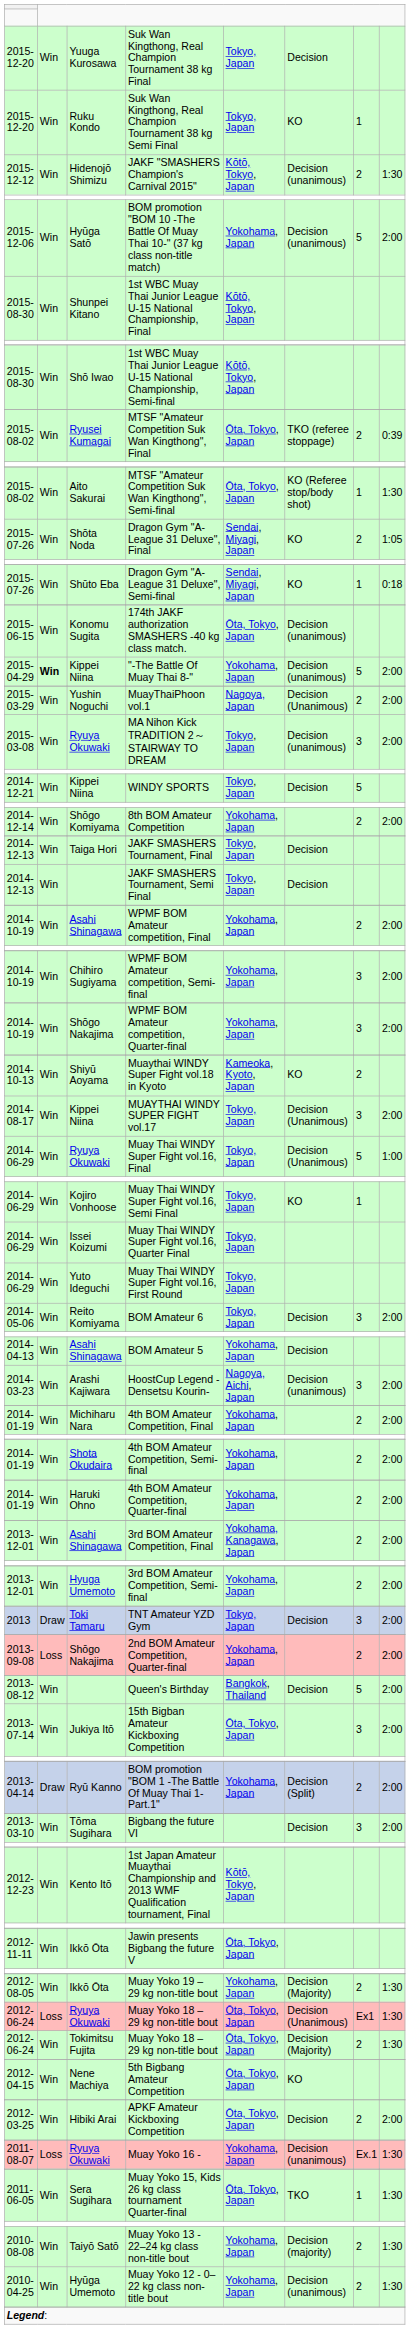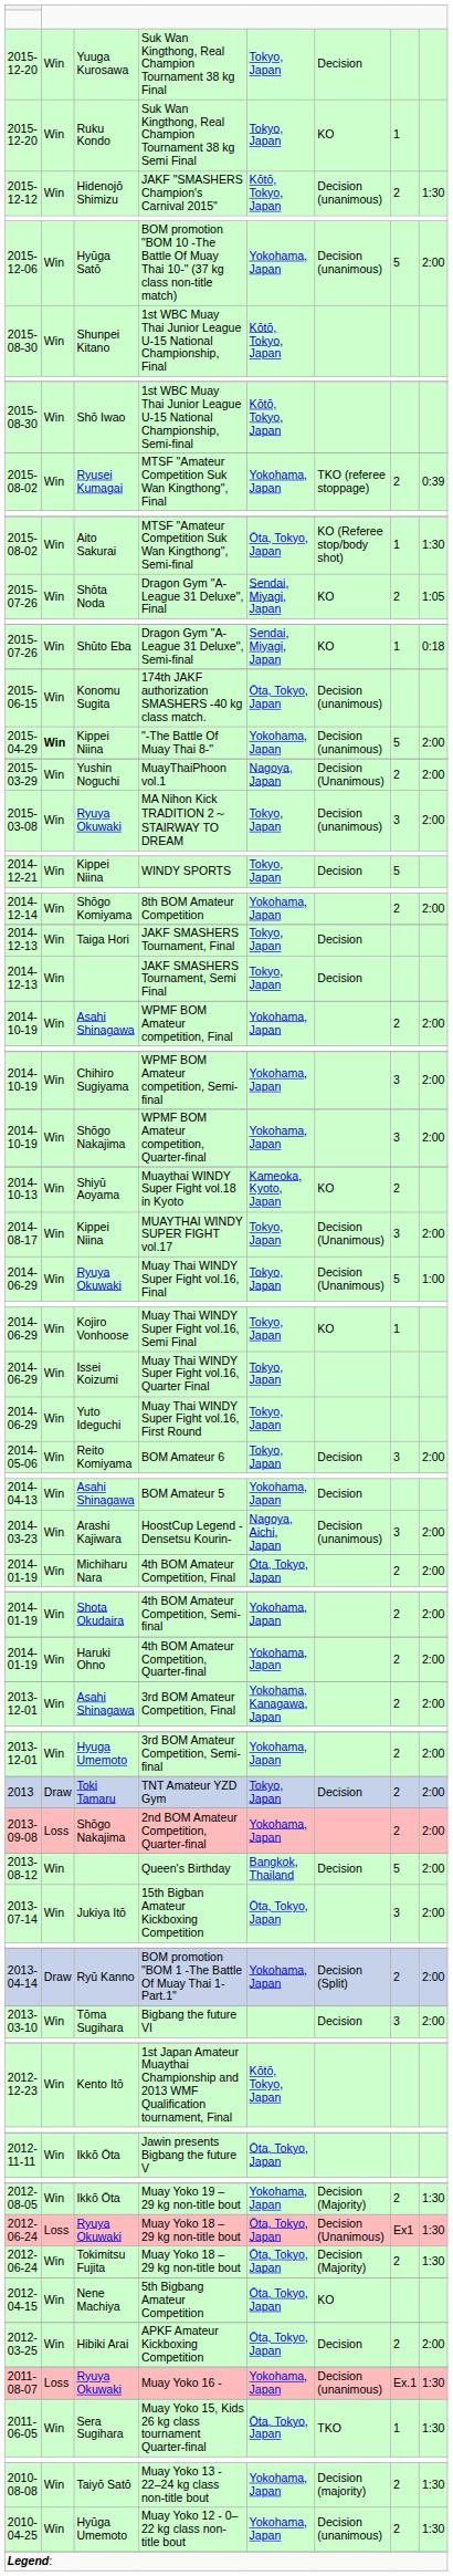 <table class="wikitable mw-collapsible mw-collapsed">
 <tr>
 <th></th>
 </tr>
 <tr>
 <td><br></td>
 </tr>
 <tr style="background:#cfc;">
 <td>2015-12-20</td>
 <td>Win</td>
 <td align=left> Yuuga Kurosawa</td>
 <td>Suk Wan Kingthong, Real Champion Tournament 38 kg Final</td>
 <td><a href='#'>Tokyo, Japan</a></td>
 <td>Decision</td>
 <td></td>
 <td></td>
 </tr>
 <tr style="background:#cfc;">
 <td>2015-12-20</td>
 <td>Win</td>
 <td align=left> Ruku Kondo</td>
 <td>Suk Wan Kingthong, Real Champion Tournament 38 kg Semi Final</td>
 <td><a href='#'>Tokyo, Japan</a></td>
 <td>KO</td>
 <td>1</td>
 <td></td>
 </tr>
 <tr style="background:#cfc;">
 <td>2015-12-12</td>
 <td>Win</td>
 <td align=left> Hidenojō Shimizu</td>
 <td>JAKF "SMASHERS Champion's Carnival 2015"</td>
 <td><a href='#'>Kōtō, Tokyo</a>, <a href='#'>Japan</a></td>
 <td>Decision (unanimous)</td>
 <td>2</td>
 <td>1:30</td>
 </tr>
 <tr>
 <th style=background:white colspan=9></th>
 </tr>
 <tr style="background:#cfc;">
 <td>2015-12-06</td>
 <td>Win</td>
 <td align=left> Hyūga Satō</td>
 <td>BOM promotion "BOM 10 -The Battle Of Muay Thai 10-" (37 kg class non-title match)</td>
 <td><a href='#'>Yokohama</a>, <a href='#'>Japan</a></td>
 <td>Decision (unanimous)</td>
 <td>5</td>
 <td>2:00</td>
 </tr>
 <tr style="background:#cfc;">
 <td>2015-08-30</td>
 <td>Win</td>
 <td align=left> Shunpei Kitano</td>
 <td>1st WBC Muay Thai Junior League U-15 National Championship, Final</td>
 <td><a href='#'>Kōtō, Tokyo</a>, <a href='#'>Japan</a></td>
 <td></td>
 <td></td>
 <td></td>
 </tr>
 <tr>
 <th style=background:white colspan=9></th>
 </tr>
 <tr>
 </tr>
 <tr style="background:#cfc;">
 <td>2015-08-30</td>
 <td>Win</td>
 <td align=left> Shō Iwao</td>
 <td>1st WBC Muay Thai Junior League U-15 National Championship, Semi-final</td>
 <td><a href='#'>Kōtō, Tokyo</a>, <a href='#'>Japan</a></td>
 <td></td>
 <td></td>
 <td></td>
 </tr>
 <tr>
 </tr>
 <tr style="background:#cfc;">
 <td>2015-08-02</td>
 <td>Win</td>
 <td align=left> <a href='#'>Ryusei Kumagai</a></td>
 <td>MTSF "Amateur Competition Suk Wan Kingthong", Final</td>
-<td><a href='#'>Ōta, Tokyo</a>, <a href='#'>Japan</a></td>
+<td><a href='#'>Yokohama</a>, <a href='#'>Japan</a></td>
 <td>TKO (referee stoppage)</td>
 <td>2</td>
 <td>0:39</td>
 </tr>
 <tr>
 <th style=background:white colspan=9></th>
 </tr>
 <tr>
 </tr>
 <tr style="background:#cfc;">
 <td>2015-08-02</td>
 <td>Win</td>
 <td align=left> Aito Sakurai</td>
 <td>MTSF "Amateur Competition Suk Wan Kingthong", Semi-final</td>
 <td><a href='#'>Ōta, Tokyo</a>, <a href='#'>Japan</a></td>
 <td>KO (Referee stop/body shot)</td>
 <td>1</td>
 <td>1:30</td>
 </tr>
 <tr style="background:#cfc;">
 <td>2015-07-26</td>
 <td>Win</td>
 <td align=left> Shōta Noda</td>
 <td>Dragon Gym "A-League 31 Deluxe", Final</td>
 <td><a href='#'>Sendai</a>, <a href='#'>Miyagi</a>, <a href='#'>Japan</a></td>
 <td>KO</td>
 <td>2</td>
 <td>1:05</td>
 </tr>
 <tr>
 <th style=background:white colspan=9></th>
 </tr>
 <tr>
 </tr>
 <tr style="background:#cfc;">
 <td>2015-07-26</td>
 <td>Win</td>
 <td align=left> Shūto Eba</td>
 <td>Dragon Gym "A-League 31 Deluxe", Semi-final</td>
 <td><a href='#'>Sendai</a>, <a href='#'>Miyagi</a>, <a href='#'>Japan</a></td>
 <td>KO</td>
 <td>1</td>
 <td>0:18</td>
 </tr>
 <tr>
 </tr>
 <tr style="background:#cfc;">
 <td>2015-06-15</td>
 <td>Win</td>
 <td align=left> Konomu Sugita</td>
 <td>174th JAKF authorization SMASHERS -40 kg class match.</td>
 <td><a href='#'>Ōta, Tokyo</a>, <a href='#'>Japan</a></td>
 <td>Decision (unanimous)</td>
 <td></td>
 <td></td>
 </tr>
 <tr style="background:#cfc;">
 <td>2015-04-29</td>
 <td><strong>Win</strong></td>
 <td align=left> Kippei Niina</td>
 <td>"-The Battle Of Muay Thai 8-"</td>
 <td><a href='#'>Yokohama</a>, <a href='#'>Japan</a></td>
 <td>Decision (unanimous)</td>
 <td>5</td>
 <td>2:00</td>
 </tr>
 <tr>
 </tr>
 <tr style="background:#cfc;">
 <td>2015-03-29</td>
 <td>Win</td>
 <td align=left> Yushin Noguchi</td>
 <td>MuayThaiPhoon vol.1</td>
 <td><a href='#'>Nagoya, Japan</a></td>
 <td>Decision (Unanimous)</td>
 <td>2</td>
 <td>2:00</td>
 </tr>
 <tr style="background:#cfc;">
 <td>2015-03-08</td>
 <td>Win</td>
 <td align=left> <a href='#'>Ryuya Okuwaki</a></td>
 <td>MA Nihon Kick TRADITION 2～STAIRWAY TO DREAM</td>
 <td><a href='#'>Tokyo</a>, <a href='#'>Japan</a></td>
 <td>Decision (unanimous)</td>
 <td>3</td>
 <td>2:00</td>
 </tr>
 <tr>
 <th style=background:white colspan=9></th>
 </tr>
 <tr style="background:#cfc;">
 <td>2014-12-21</td>
 <td>Win</td>
 <td align=left> Kippei Niina</td>
 <td>WINDY SPORTS</td>
 <td><a href='#'>Tokyo</a>, <a href='#'>Japan</a></td>
 <td>Decision</td>
 <td>5</td>
 <td></td>
 </tr>
 <tr>
 <th style=background:white colspan=9></th>
 </tr>
 <tr style="background:#cfc;">
 <td>2014-12-14</td>
 <td>Win</td>
 <td align=left> Shōgo Komiyama</td>
 <td>8th BOM Amateur Competition </td>
 <td><a href='#'>Yokohama</a>, <a href='#'>Japan</a></td>
 <td></td>
 <td>2</td>
 <td>2:00</td>
 </tr>
 <tr>
 </tr>
 <tr style="background:#cfc;">
 <td>2014-12-13</td>
 <td>Win</td>
 <td align=left> Taiga Hori</td>
 <td>JAKF SMASHERS Tournament, Final</td>
 <td><a href='#'>Tokyo</a>, <a href='#'>Japan</a></td>
 <td>Decision</td>
 <td></td>
 <td></td>
 </tr>
 <tr style="background:#cfc;">
 <td>2014-12-13</td>
 <td>Win</td>
 <td align=left></td>
 <td>JAKF SMASHERS Tournament, Semi Final</td>
 <td><a href='#'>Tokyo</a>, <a href='#'>Japan</a></td>
 <td>Decision</td>
 <td></td>
 <td></td>
 </tr>
 <tr>
 </tr>
 <tr style="background:#cfc;">
 <td>2014-10-19</td>
 <td>Win</td>
 <td align=left> <a href='#'>Asahi Shinagawa</a></td>
 <td>WPMF BOM Amateur competition, Final</td>
 <td><a href='#'>Yokohama</a>, <a href='#'>Japan</a></td>
 <td></td>
 <td>2</td>
 <td>2:00</td>
 </tr>
 <tr>
 <th style=background:white colspan=9></th>
 </tr>
 <tr>
 </tr>
 <tr style="background:#cfc;">
 <td>2014-10-19</td>
 <td>Win</td>
 <td align=left> Chihiro Sugiyama</td>
 <td>WPMF BOM Amateur competition, Semi-final</td>
 <td><a href='#'>Yokohama</a>, <a href='#'>Japan</a></td>
 <td></td>
 <td>3</td>
 <td>2:00</td>
 </tr>
 <tr>
 </tr>
 <tr>
 </tr>
 <tr style="background:#cfc;">
 <td>2014-10-19</td>
 <td>Win</td>
 <td align=left> Shōgo Nakajima</td>
 <td>WPMF BOM Amateur competition, Quarter-final</td>
 <td><a href='#'>Yokohama</a>, <a href='#'>Japan</a></td>
 <td></td>
 <td>3</td>
 <td>2:00</td>
 </tr>
 <tr>
 </tr>
 <tr>
 </tr>
 <tr style="background:#cfc;">
 <td>2014-10-13</td>
 <td>Win</td>
 <td align=left> Shiyū Aoyama</td>
 <td>Muaythai WINDY Super Fight vol.18 in Kyoto </td>
 <td><a href='#'>Kameoka</a>, <a href='#'>Kyoto</a>, <a href='#'>Japan</a></td>
 <td>KO</td>
 <td>2</td>
 <td></td>
 </tr>
 <tr style="background:#cfc;">
 <td>2014-08-17</td>
 <td>Win</td>
 <td align=left> Kippei Niina</td>
 <td>MUAYTHAI WINDY SUPER FIGHT vol.17</td>
 <td><a href='#'>Tokyo, Japan</a></td>
 <td>Decision (Unanimous)</td>
 <td>3</td>
 <td>2:00</td>
 </tr>
 <tr style="background:#cfc;">
 <td>2014-06-29</td>
 <td>Win</td>
 <td align="left"> <a href='#'>Ryuya Okuwaki</a></td>
 <td>Muay Thai WINDY Super Fight vol.16, Final</td>
 <td><a href='#'>Tokyo, Japan</a></td>
 <td>Decision (Unanimous)</td>
 <td>5</td>
 <td>1:00</td>
 </tr>
 <tr>
 <th style=background:white colspan=9></th>
 </tr>
 <tr style="background:#cfc;">
 <td>2014-06-29</td>
 <td>Win</td>
 <td align="left"> Kojiro Vonhoose</td>
 <td>Muay Thai WINDY Super Fight vol.16, Semi Final</td>
 <td><a href='#'>Tokyo, Japan</a></td>
 <td>KO</td>
 <td>1</td>
 <td></td>
 </tr>
 <tr style="background:#cfc;">
 <td>2014-06-29</td>
 <td>Win</td>
 <td align="left"> Issei Koizumi</td>
 <td>Muay Thai WINDY Super Fight vol.16, Quarter Final</td>
 <td><a href='#'>Tokyo, Japan</a></td>
 <td></td>
 <td></td>
 <td></td>
 </tr>
 <tr style="background:#cfc;">
 <td>2014-06-29</td>
 <td>Win</td>
 <td align="left"> Yuto Ideguchi</td>
 <td>Muay Thai WINDY Super Fight vol.16, First Round</td>
 <td><a href='#'>Tokyo, Japan</a></td>
 <td></td>
 <td></td>
 <td></td>
 </tr>
 <tr style="background:#cfc;">
 <td>2014-05-06</td>
 <td>Win</td>
 <td align=left> Reito Komiyama</td>
 <td>BOM Amateur 6</td>
 <td><a href='#'>Tokyo, Japan</a></td>
 <td>Decision</td>
 <td>3</td>
 <td>2:00</td>
 </tr>
 <tr>
 <th style=background:white colspan=9></th>
 </tr>
 <tr style="background:#cfc;">
 <td>2014-04-13</td>
 <td>Win</td>
 <td align=left> <a href='#'>Asahi Shinagawa</a></td>
 <td>BOM Amateur 5</td>
 <td><a href='#'>Yokohama</a>, <a href='#'>Japan</a></td>
 <td>Decision</td>
 <td></td>
 <td></td>
 </tr>
 <tr style="background:#cfc;">
 <td>2014-03-23</td>
 <td>Win</td>
 <td align=left> Arashi Kajiwara</td>
 <td>HoostCup Legend -Densetsu Kourin-</td>
 <td><a href='#'>Nagoya, Aichi</a>, <a href='#'>Japan</a></td>
 <td>Decision (unanimous)</td>
 <td>3</td>
 <td>2:00</td>
 </tr>
 <tr>
 </tr>
 <tr style="background:#cfc;">
 <td>2014-01-19</td>
 <td>Win</td>
 <td align=left> Michiharu Nara</td>
 <td>4th BOM Amateur Competition, Final</td>
-<td><a href='#'>Yokohama</a>, <a href='#'>Japan</a></td>
+<td><a href='#'>Ōta, Tokyo</a>, <a href='#'>Japan</a></td>
 <td></td>
 <td>2</td>
 <td>2:00</td>
 </tr>
 <tr>
 <th style=background:white colspan=9></th>
 </tr>
 <tr>
 </tr>
 <tr style="background:#cfc;">
 <td>2014-01-19</td>
 <td>Win</td>
 <td align=left> <a href='#'>Shota Okudaira</a></td>
 <td>4th BOM Amateur Competition, Semi-final</td>
 <td><a href='#'>Yokohama</a>, <a href='#'>Japan</a></td>
 <td></td>
 <td>2</td>
 <td>2:00</td>
 </tr>
 <tr>
 </tr>
 <tr>
 </tr>
 <tr style="background:#cfc;">
 <td>2014-01-19</td>
 <td>Win</td>
 <td align=left> Haruki Ohno</td>
 <td>4th BOM Amateur Competition, Quarter-final</td>
 <td><a href='#'>Yokohama</a>, <a href='#'>Japan</a></td>
 <td></td>
 <td>2</td>
 <td>2:00</td>
 </tr>
 <tr>
 </tr>
 <tr>
 </tr>
 <tr style="background:#cfc;">
 <td>2013-12-01</td>
 <td>Win</td>
 <td align=left> <a href='#'>Asahi Shinagawa</a></td>
 <td>3rd BOM Amateur Competition, Final</td>
 <td><a href='#'>Yokohama, Kanagawa</a>, <a href='#'>Japan</a></td>
 <td></td>
 <td>2</td>
 <td>2:00</td>
 </tr>
 <tr>
 <th style=background:white colspan=9></th>
 </tr>
 <tr>
 </tr>
 <tr style="background:#cfc;">
 <td>2013-12-01</td>
 <td>Win</td>
 <td align=left> <a href='#'>Hyuga Umemoto</a></td>
 <td>3rd BOM Amateur Competition, Semi-final</td>
 <td><a href='#'>Yokohama</a>, <a href='#'>Japan</a></td>
 <td></td>
 <td>2</td>
 <td>2:00</td>
 </tr>
 <tr>
 </tr>
 <tr style="background:#c5d2ea;">
 <td>2013</td>
 <td>Draw</td>
 <td align=left> <a href='#'>Toki Tamaru</a></td>
 <td>TNT Amateur YZD Gym</td>
 <td><a href='#'>Tokyo, Japan</a></td>
 <td>Decision</td>
-<td>3</td>
+<td>2</td>
 <td>2:00</td>
 </tr>
 <tr>
 </tr>
 <tr style="background:#FFBBBB;">
 <td>2013-09-08</td>
 <td>Loss</td>
 <td align=left> Shōgo Nakajima</td>
 <td>2nd BOM Amateur Competition, Quarter-final</td>
 <td><a href='#'>Yokohama</a>, <a href='#'>Japan</a></td>
 <td></td>
 <td>2</td>
 <td>2:00</td>
 </tr>
 <tr>
 </tr>
 <tr style="background:#cfc;">
 <td>2013-08-12</td>
 <td>Win</td>
 <td align=left></td>
 <td>Queen's Birthday</td>
 <td><a href='#'>Bangkok</a>, <a href='#'>Thailand</a></td>
 <td>Decision</td>
 <td>5</td>
 <td>2:00</td>
 </tr>
 <tr style="background:#cfc;">
 <td>2013-07-14</td>
 <td>Win</td>
 <td align=left> Jukiya Itō</td>
 <td>15th Bigban Amateur Kickboxing Competition</td>
 <td><a href='#'>Ōta, Tokyo</a>, <a href='#'>Japan</a></td>
 <td></td>
 <td>3</td>
 <td>2:00</td>
 </tr>
 <tr>
 <th style=background:white colspan=9></th>
 </tr>
 <tr>
 </tr>
 <tr style="background:#c5d2ea;">
 <td>2013-04-14</td>
 <td>Draw</td>
 <td align=left> Ryū Kanno</td>
 <td>BOM promotion "BOM 1 -The Battle Of Muay Thai 1- Part.1" </td>
 <td><a href='#'>Yokohama</a>, <a href='#'>Japan</a></td>
 <td>Decision (Split)</td>
 <td>2</td>
 <td>2:00</td>
 </tr>
 <tr>
 </tr>
 <tr style="background:#cfc;">
 <td>2013-03-10</td>
 <td>Win</td>
 <td align=left> Tōma Sugihara</td>
 <td>Bigbang the future VI</td>
 <td></td>
 <td>Decision</td>
 <td>3</td>
 <td>2:00</td>
 </tr>
 <tr>
 <th style=background:white colspan=9></th>
 </tr>
 <tr>
 </tr>
 <tr style="background:#cfc;">
 <td>2012-12-23</td>
 <td>Win</td>
 <td align=left> Kento Itō</td>
 <td>1st Japan Amateur Muaythai Championship and 2013 WMF Qualification tournament, Final</td>
 <td><a href='#'>Kōtō, Tokyo</a>, <a href='#'>Japan</a></td>
 <td></td>
 <td></td>
 <td></td>
 </tr>
 <tr>
 <th style=background:white colspan=9></th>
 </tr>
 <tr>
 </tr>
 <tr style="background:#cfc;">
 <td>2012-11-11</td>
 <td>Win</td>
 <td align=left> Ikkō Ōta</td>
 <td>Jawin presents Bigbang the future V</td>
 <td><a href='#'>Ōta, Tokyo</a>, <a href='#'>Japan</a></td>
 <td></td>
 <td></td>
 <td></td>
 </tr>
 <tr>
 <th style=background:white colspan=9></th>
 </tr>
 <tr>
 </tr>
 <tr style="background:#cfc;">
 <td>2012-08-05</td>
 <td>Win</td>
 <td align=left> Ikkō Ōta</td>
 <td>Muay Yoko 19 – 29 kg non-title bout</td>
 <td><a href='#'>Yokohama</a>, <a href='#'>Japan</a></td>
 <td>Decision (Majority)</td>
 <td>2</td>
 <td>1:30</td>
 </tr>
 <tr style="background:#FFBBBB;">
 <td>2012-06-24</td>
 <td>Loss</td>
 <td align=left> <a href='#'>Ryuya Okuwaki</a></td>
 <td>Muay Yoko 18 – 29 kg non-title bout</td>
 <td><a href='#'>Ōta, Tokyo</a>, <a href='#'>Japan</a></td>
 <td>Decision (Unanimous)</td>
 <td>Ex1</td>
 <td>1:30</td>
 </tr>
 <tr style="background:#cfc;">
 <td>2012-06-24</td>
 <td>Win</td>
 <td align=left> Tokimitsu Fujita</td>
 <td>Muay Yoko 18 – 29 kg non-title bout</td>
 <td><a href='#'>Ōta, Tokyo</a>, <a href='#'>Japan</a></td>
 <td>Decision (Majority)</td>
 <td>2</td>
 <td>1:30</td>
 </tr>
 <tr>
 </tr>
 <tr style="background:#cfc;">
 <td>2012-04-15</td>
 <td>Win</td>
 <td align=left> Nene Machiya</td>
 <td>5th Bigbang Amateur Competition</td>
 <td><a href='#'>Ōta, Tokyo</a>, <a href='#'>Japan</a></td>
 <td>KO</td>
 <td></td>
 <td></td>
 </tr>
 <tr>
 </tr>
 <tr style="background:#cfc;">
 <td>2012-03-25</td>
 <td>Win</td>
 <td align=left> Hibiki Arai</td>
 <td>APKF Amateur Kickboxing Competition</td>
 <td><a href='#'>Ōta, Tokyo</a>, <a href='#'>Japan</a></td>
 <td>Decision</td>
 <td>2</td>
 <td>2:00</td>
 </tr>
 <tr>
 </tr>
 <tr style="background:#FFBBBB;">
 <td>2011-08-07</td>
 <td>Loss</td>
 <td align=left> <a href='#'>Ryuya Okuwaki</a></td>
 <td>Muay Yoko 16 - </td>
 <td><a href='#'>Yokohama</a>, <a href='#'>Japan</a></td>
 <td>Decision (unanimous)</td>
 <td>Ex.1</td>
 <td>1:30</td>
 </tr>
 <tr>
 </tr>
 <tr style="background:#cfc;">
 <td>2011-06-05</td>
 <td>Win</td>
 <td align=left> Sera Sugihara</td>
 <td>Muay Yoko 15, Kids 26 kg class tournament Quarter-final</td>
 <td><a href='#'>Ōta, Tokyo</a>, <a href='#'>Japan</a></td>
 <td>TKO</td>
 <td>1</td>
 <td>1:30</td>
 </tr>
 <tr>
 <th style=background:white colspan=9></th>
 </tr>
 <tr style="background:#cfc;">
 <td>2010-08-08</td>
 <td>Win</td>
 <td align=left> Taiyō Satō</td>
 <td>Muay Yoko 13 - 22–24 kg class non-title bout</td>
 <td><a href='#'>Yokohama</a>, <a href='#'>Japan</a></td>
 <td>Decision (majority)</td>
 <td>2</td>
 <td>1:30</td>
 </tr>
 <tr style="background:#cfc;">
 <td>2010-04-25</td>
 <td>Win</td>
 <td align=left> Hyūga Umemoto</td>
 <td>Muay Yoko 12 - 0–22 kg class non-title bout</td>
 <td><a href='#'>Yokohama</a>, <a href='#'>Japan</a></td>
 <td>Decision (unanimous)</td>
 <td>2</td>
 <td>1:30</td>
 </tr>
 <tr>
 </tr>
 <tr>
 <td colspan=9><strong><em>Legend</em></strong>:    <br></td>
 </tr>
 </table>
